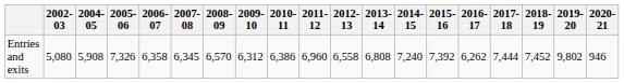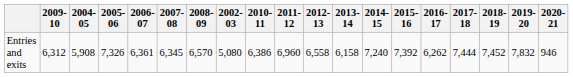 <table class="wikitable">
 <tr>
 <th></th>
-<th>2002-03</th>
+<th>2009-10</th>
 <th>2004-05</th>
 <th>2005-06</th>
 <th>2006-07</th>
 <th>2007-08</th>
 <th>2008-09</th>
-<th>2009-10</th>
+<th>2002-03</th>
 <th>2010-11</th>
 <th>2011-12</th>
 <th>2012-13</th>
 <th>2013-14</th>
 <th>2014-15</th>
 <th>2015-16</th>
 <th>2016-17</th>
 <th>2017-18</th>
 <th>2018-19</th>
 <th>2019-20</th>
 <th>2020-21</th>
 </tr>
 <tr>
 <td>Entries and exits</td>
-<td>5,080</td>
+<td>6,312</td>
 <td>5,908</td>
 <td>7,326</td>
-<td>6,358</td>
+<td>6,361</td>
 <td>6,345</td>
 <td>6,570</td>
-<td>6,312</td>
+<td>5,080</td>
 <td>6,386</td>
 <td>6,960</td>
 <td>6,558</td>
-<td>6,808</td>
+<td>6,158</td>
 <td>7,240</td>
 <td>7,392</td>
 <td>6,262</td>
 <td>7,444</td>
 <td>7,452</td>
-<td>9,802</td>
+<td>7,832</td>
 <td>946</td>
 </tr>
 </table>
